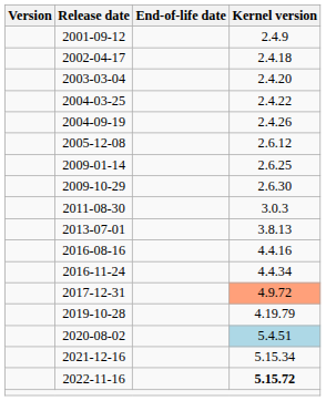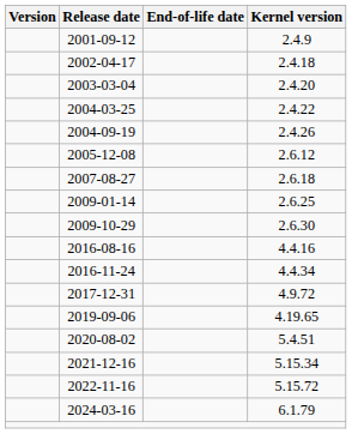 <table class="wikitable" style="text-align:center; margin-left:1em; margin-right:0">
 <tr>
 <th>Version</th>
 <th>Release date</th>
 <th>End-of-life date</th>
 <th>Kernel version</th>
 </tr>
 <tr>
 <td></td>
 <td>2001-09-12</td>
 <td></td>
 <td>2.4.9</td>
 </tr>
 <tr>
 <td></td>
 <td>2002-04-17</td>
 <td></td>
 <td>2.4.18</td>
 </tr>
 <tr>
 <td></td>
 <td>2003-03-04</td>
 <td></td>
 <td>2.4.20</td>
 </tr>
 <tr>
 <td></td>
 <td>2004-03-25</td>
 <td></td>
 <td>2.4.22</td>
 </tr>
 <tr>
 <td></td>
 <td>2004-09-19</td>
 <td></td>
 <td>2.4.26</td>
 </tr>
 <tr>
 <td></td>
 <td>2005-12-08</td>
 <td></td>
 <td>2.6.12</td>
 </tr>
 <tr>
 <td></td>
+<td>2007-08-27</td>
+<td></td>
+<td>2.6.18</td>
+</tr>
+<tr>
+<td></td>
 <td>2009-01-14</td>
 <td></td>
 <td>2.6.25</td>
 </tr>
 <tr>
 <td></td>
 <td>2009-10-29</td>
 <td></td>
 <td>2.6.30</td>
-</tr>
-<tr>
-<td></td>
-<td>2011-08-30</td>
-<td></td>
-<td>3.0.3</td>
-</tr>
-<tr>
-<td></td>
-<td>2013-07-01</td>
-<td></td>
-<td>3.8.13</td>
 </tr>
 <tr>
 <td></td>
 <td>2016-08-16</td>
 <td></td>
 <td>4.4.16</td>
 </tr>
 <tr>
 <td></td>
 <td>2016-11-24</td>
 <td></td>
 <td>4.4.34</td>
 </tr>
 <tr>
 <td></td>
 <td>2017-12-31</td>
 <td></td>
-<td style="background: lightsalmon;">4.9.72</td>
+<td>4.9.72</td>
 </tr>
 <tr>
 <td></td>
-<td>2019-10-28</td>
+<td>2019-09-06</td>
 <td></td>
-<td>4.19.79</td>
+<td>4.19.65</td>
 </tr>
 <tr>
 <td></td>
 <td>2020-08-02</td>
 <td></td>
-<td style="background: lightblue;">5.4.51</td>
+<td>5.4.51</td>
 </tr>
 <tr>
 <td></td>
 <td>2021-12-16</td>
 <td></td>
 <td>5.15.34</td>
 </tr>
 <tr>
 <td></td>
 <td>2022-11-16</td>
 <td></td>
-<td><strong>5.15.72</strong></td>
+<td>5.15.72</td>
+</tr>
+<tr>
+<td></td>
+<td>2024-03-16</td>
+<td></td>
+<td>6.1.79</td>
 </tr>
 <tr>
 <td colspan="4"><small></small></td>
 </tr>
 </table>
